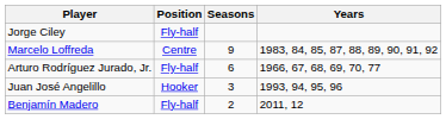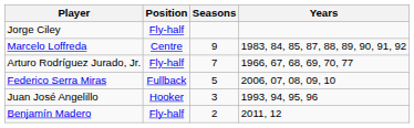 <table class="wikitable sortable">
 <tr>
 <th>Player</th>
 <th>Position</th>
 <th>Seasons</th>
 <th>Years</th>
 </tr>
 <tr>
 <td>Jorge Ciley</td>
 <td style="text-align: center;"><a href='#'>Fly-half</a></td>
 <td style="text-align: center;"></td>
 <td></td>
 </tr>
 <tr>
 <td><a href='#'>Marcelo Loffreda</a></td>
 <td style="text-align: center;"><a href='#'>Centre</a></td>
 <td style="text-align: center;">9</td>
 <td>1983, 84, 85, 87, 88, 89, 90, 91, 92</td>
 </tr>
 <tr>
 <td>Arturo Rodríguez Jurado, Jr.</td>
 <td style="text-align: center;"><a href='#'>Fly-half</a></td>
-<td style="text-align: center;">6</td>
+<td style="text-align: center;">7</td>
 <td>1966, 67, 68, 69, 70, 77</td>
+</tr>
+<tr>
+<td><a href='#'>Federico Serra Miras</a></td>
+<td style="text-align: center;"><a href='#'>Fullback</a></td>
+<td style="text-align: center;">5</td>
+<td>2006, 07, 08, 09, 10</td>
 </tr>
 <tr>
 <td>Juan José Angelillo</td>
 <td style="text-align: center;"><a href='#'>Hooker</a></td>
 <td style="text-align: center;">3</td>
 <td>1993, 94, 95, 96</td>
 </tr>
 <tr>
 <td><a href='#'>Benjamín Madero</a></td>
 <td style="text-align: center;"><a href='#'>Fly-half</a></td>
 <td style="text-align: center;">2</td>
 <td>2011, 12</td>
 </tr>
 </table>
